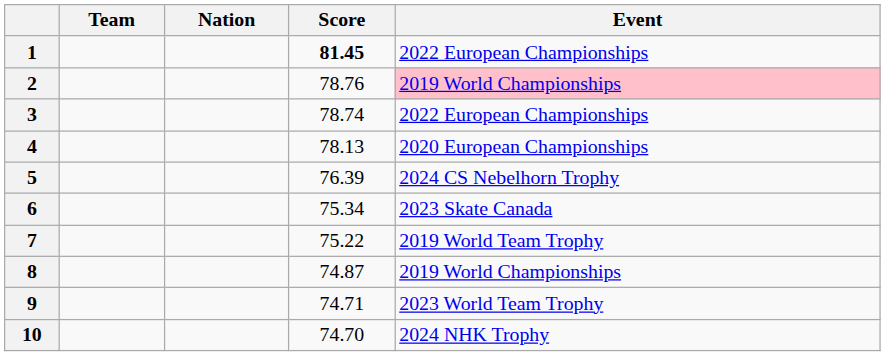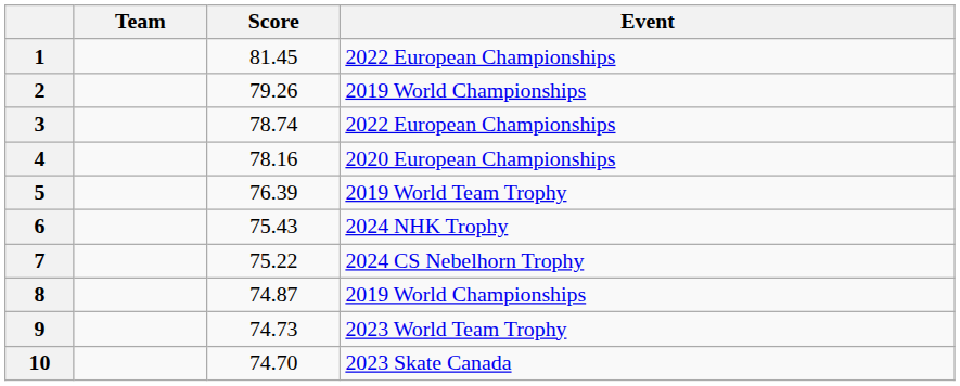 <table class="wikitable sortable" style="text-align:left; width:80%">
 <tr>
 <th scope="col"></th>
 <th scope="col">Team</th>
-<th scope="col">Nation</th>
 <th scope="col">Score</th>
 <th scope="col">Event</th>
 </tr>
 <tr>
 <th scope="row">1</th>
 <td></td>
-<td></td>
-<td style="text-align:center;"><strong>81.45</strong></td>
+<td style="text-align:center;">81.45</td>
 <td><a href='#'>2022 European Championships</a></td>
 </tr>
 <tr>
 <th scope="row">2</th>
 <td></td>
-<td></td>
-<td style="text-align:center;">78.76</td>
-<td style="background: pink;"><a href='#'>2019 World Championships</a></td>
+<td style="text-align:center;">79.26</td>
+<td><a href='#'>2019 World Championships</a></td>
 </tr>
 <tr>
 <th scope="row">3</th>
-<td></td>
 <td></td>
 <td style="text-align:center;">78.74</td>
 <td><a href='#'>2022 European Championships</a></td>
 </tr>
 <tr>
 <th scope="row">4</th>
 <td></td>
-<td></td>
-<td style="text-align:center;">78.13</td>
+<td style="text-align:center;">78.16</td>
 <td><a href='#'>2020 European Championships</a></td>
 </tr>
 <tr>
 <th scope="row">5</th>
 <td></td>
-<td></td>
 <td style="text-align:center;">76.39</td>
-<td><a href='#'>2024 CS Nebelhorn Trophy</a></td>
+<td><a href='#'>2019 World Team Trophy</a></td>
 </tr>
 <tr>
 <th scope="row">6</th>
 <td></td>
-<td></td>
-<td style="text-align:center;">75.34</td>
-<td><a href='#'>2023 Skate Canada</a></td>
+<td style="text-align:center;">75.43</td>
+<td><a href='#'>2024 NHK Trophy</a></td>
 </tr>
 <tr>
 <th scope="row">7</th>
 <td></td>
-<td></td>
 <td style="text-align:center;">75.22</td>
-<td><a href='#'>2019 World Team Trophy</a></td>
+<td><a href='#'>2024 CS Nebelhorn Trophy</a></td>
 </tr>
 <tr>
 <th scope="row">8</th>
-<td></td>
 <td></td>
 <td style="text-align:center;">74.87</td>
 <td><a href='#'>2019 World Championships</a></td>
 </tr>
 <tr>
 <th scope="row">9</th>
 <td></td>
-<td></td>
-<td style="text-align:center;">74.71</td>
+<td style="text-align:center;">74.73</td>
 <td><a href='#'>2023 World Team Trophy</a></td>
 </tr>
 <tr>
 <th scope="row">10</th>
 <td></td>
-<td></td>
 <td style="text-align:center;">74.70</td>
-<td><a href='#'>2024 NHK Trophy</a></td>
+<td><a href='#'>2023 Skate Canada</a></td>
 </tr>
 </table>
